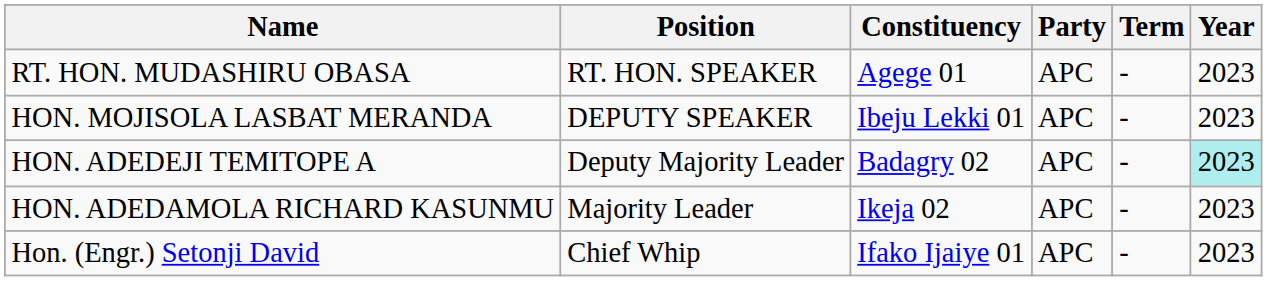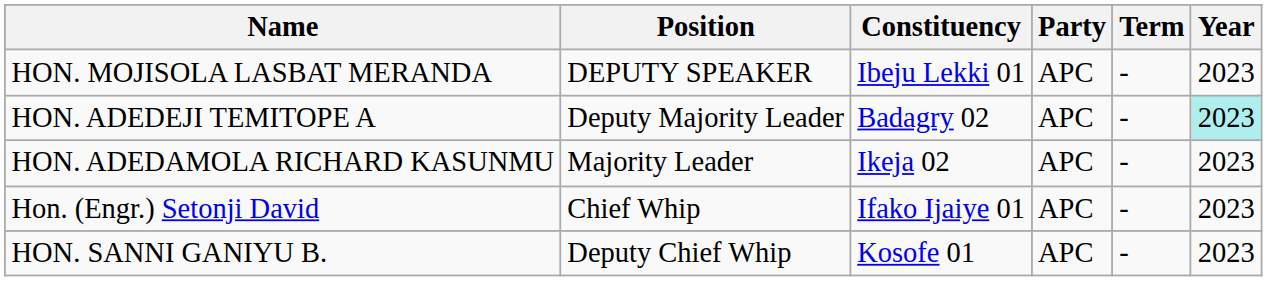 <table class="wikitable">
 <tr>
 <th>Name</th>
 <th>Position</th>
 <th>Constituency</th>
 <th>Party</th>
 <th>Term</th>
 <th>Year</th>
-</tr>
-<tr>
-<td>RT. HON. MUDASHIRU OBASA</td>
-<td>RT. HON. SPEAKER</td>
-<td><a href='#'>Agege</a> 01</td>
-<td>APC</td>
-<td>-</td>
-<td>2023</td>
 </tr>
 <tr>
 <td>HON. MOJISOLA LASBAT MERANDA</td>
 <td>DEPUTY SPEAKER</td>
 <td><a href='#'>Ibeju Lekki</a> 01</td>
 <td>APC</td>
 <td>-</td>
 <td>2023</td>
 </tr>
 <tr>
 <td>HON. ADEDEJI TEMITOPE A</td>
 <td>Deputy Majority Leader</td>
 <td><a href='#'>Badagry</a> 02</td>
 <td>APC</td>
 <td>-</td>
 <td style="background: paleturquoise;">2023</td>
 </tr>
 <tr>
 <td>HON. ADEDAMOLA RICHARD KASUNMU</td>
 <td>Majority Leader</td>
 <td><a href='#'>Ikeja</a> 02</td>
 <td>APC</td>
 <td>-</td>
 <td>2023</td>
 </tr>
 <tr>
 <td>Hon. (Engr.) <a href='#'>Setonji David</a></td>
 <td>Chief Whip</td>
 <td><a href='#'>Ifako Ijaiye</a> 01</td>
 <td>APC</td>
 <td>-</td>
 <td>2023</td>
 </tr>
+<tr>
+<td>HON. SANNI GANIYU B.</td>
+<td>Deputy Chief Whip</td>
+<td><a href='#'>Kosofe</a> 01</td>
+<td>APC</td>
+<td>-</td>
+<td>2023</td>
+</tr>
 </table>
